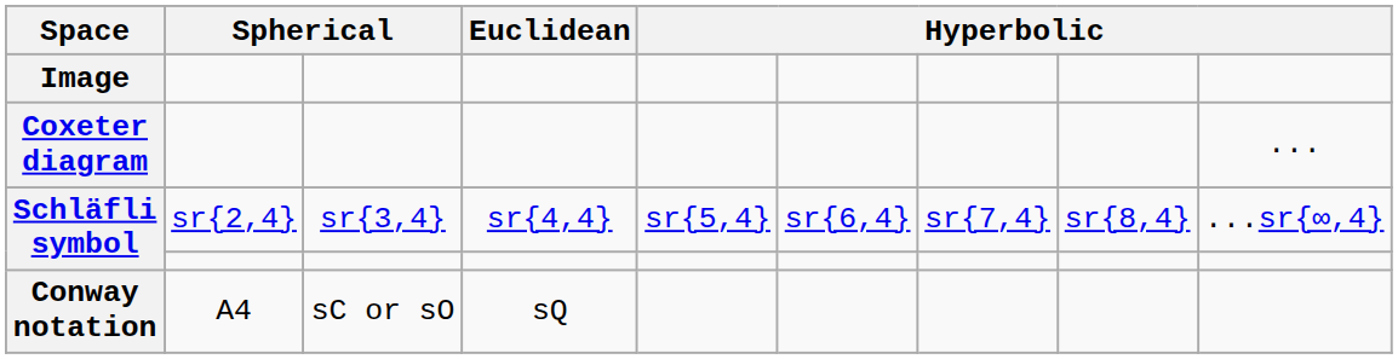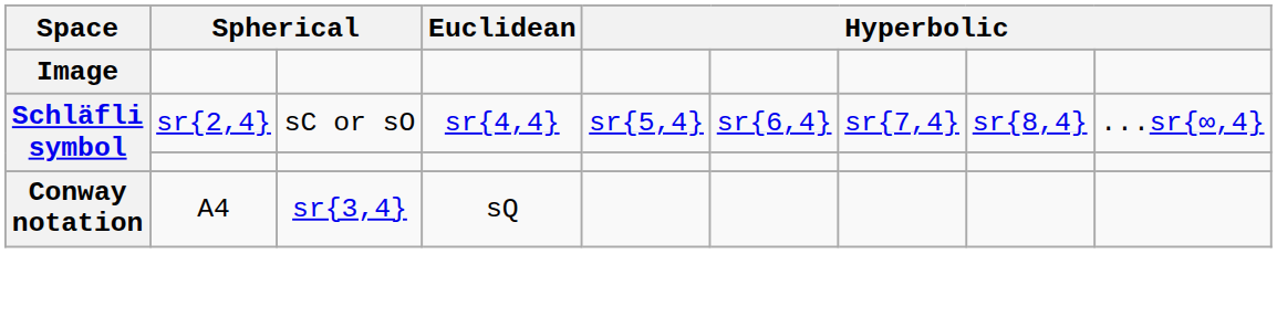 <table class=wikitable>
 <tr>
 <th>Space</th>
 <th colspan=2>Spherical</th>
 <th>Euclidean</th>
 <th colspan=5>Hyperbolic</th>
 </tr>
 <tr>
 <th>Image</th>
 <td></td>
 <td></td>
 <td></td>
 <td></td>
 <td></td>
 <td></td>
 <td></td>
 <td></td>
 </tr>
 <tr align=center>
-<th><a href='#'>Coxeter<br>diagram</a></th>
-<td></td>
-<td></td>
-<td></td>
-<td></td>
-<td></td>
-<td></td>
-<td></td>
-<td>...</td>
-</tr>
-<tr align=center>
 <th rowspan=2><a href='#'>Schläfli<br>symbol</a></th>
 <td><a href='#'>sr{2,4}</a></td>
-<td><a href='#'>sr{3,4}</a></td>
+<td>sC or sO</td>
 <td><a href='#'>sr{4,4}</a></td>
 <td><a href='#'>sr{5,4}</a></td>
 <td><a href='#'>sr{6,4}</a></td>
 <td><a href='#'>sr{7,4}</a></td>
 <td><a href='#'>sr{8,4}</a></td>
 <td>...<a href='#'>sr{∞,4}</a></td>
 </tr>
 <tr align=center>
 <td></td>
 <td></td>
 <td></td>
 <td></td>
 <td></td>
 <td></td>
 <td></td>
 <td></td>
 </tr>
 <tr align=center>
 <th>Conway<br>notation</th>
 <td>A4</td>
-<td>sC or sO</td>
+<td><a href='#'>sr{3,4}</a></td>
 <td>sQ</td>
 <td></td>
 <td></td>
 <td></td>
 <td></td>
 <td></td>
 </tr>
 </table>
